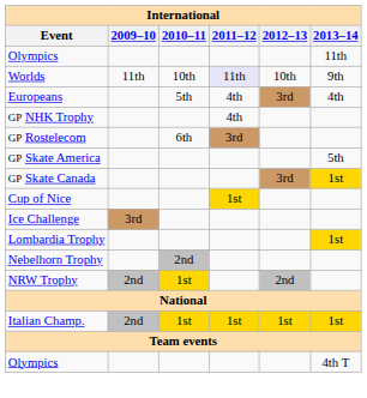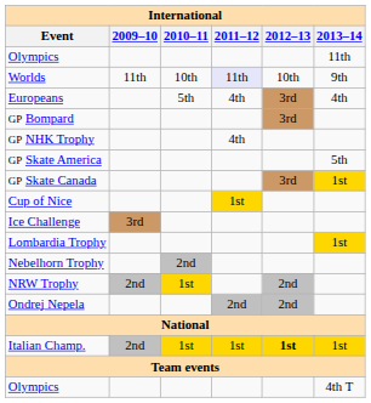 <table class="wikitable" style="text-align:center">
 <tr>
 <th style="background-color: #ffdead; " colspan=6 align=center><strong>International</strong></th>
 </tr>
 <tr>
 <th>Event</th>
 <th><a href='#'>2009–10</a></th>
 <th><a href='#'>2010–11</a></th>
 <th><a href='#'>2011–12</a></th>
 <th><a href='#'>2012–13</a></th>
 <th><a href='#'>2013–14</a></th>
 </tr>
 <tr>
 <td align=left><a href='#'>Olympics</a></td>
 <td></td>
 <td></td>
 <td></td>
 <td></td>
 <td>11th</td>
 </tr>
 <tr>
 <td align=left><a href='#'>Worlds</a></td>
 <td>11th</td>
 <td>10th</td>
 <td style="background: lavender;">11th</td>
 <td>10th</td>
 <td>9th</td>
 </tr>
 <tr>
 <td align=left><a href='#'>Europeans</a></td>
 <td></td>
 <td>5th</td>
 <td>4th</td>
 <td bgcolor=cc9966>3rd</td>
 <td>4th</td>
 </tr>
 <tr>
+<td align=left><small>GP</small> <a href='#'>Bompard</a></td>
+<td></td>
+<td></td>
+<td></td>
+<td bgcolor=cc9966>3rd</td>
+<td></td>
+</tr>
+<tr>
 <td align=left><small>GP</small> <a href='#'>NHK Trophy</a></td>
 <td></td>
 <td></td>
 <td>4th</td>
-<td></td>
-<td></td>
-</tr>
-<tr>
-<td align=left><small>GP</small> <a href='#'>Rostelecom</a></td>
-<td></td>
-<td>6th</td>
-<td bgcolor=cc9966>3rd</td>
 <td></td>
 <td></td>
 </tr>
 <tr>
 <td align=left><small>GP</small> <a href='#'>Skate America</a></td>
 <td></td>
 <td></td>
 <td></td>
 <td></td>
 <td>5th</td>
 </tr>
 <tr>
 <td align=left><small>GP</small> <a href='#'>Skate Canada</a></td>
 <td></td>
 <td></td>
 <td></td>
 <td bgcolor=cc9966>3rd</td>
 <td bgcolor=gold>1st</td>
 </tr>
 <tr>
 <td align=left><a href='#'>Cup of Nice</a></td>
 <td></td>
 <td></td>
 <td bgcolor=gold>1st</td>
 <td></td>
 <td></td>
 </tr>
 <tr>
 <td align=left><a href='#'>Ice Challenge</a></td>
 <td bgcolor=cc9966>3rd</td>
 <td></td>
 <td></td>
 <td></td>
 <td></td>
 </tr>
 <tr>
 <td align=left><a href='#'>Lombardia Trophy</a></td>
 <td></td>
 <td></td>
 <td></td>
 <td></td>
 <td bgcolor=gold>1st</td>
 </tr>
 <tr>
 <td align=left><a href='#'>Nebelhorn Trophy</a></td>
 <td></td>
 <td bgcolor=silver>2nd</td>
 <td></td>
 <td></td>
 <td></td>
 </tr>
 <tr>
 <td align=left><a href='#'>NRW Trophy</a></td>
 <td bgcolor=silver>2nd</td>
 <td bgcolor=gold>1st</td>
 <td></td>
 <td bgcolor=silver>2nd</td>
 <td></td>
 </tr>
 <tr>
+<td align=left><a href='#'>Ondrej Nepela</a></td>
+<td></td>
+<td></td>
+<td bgcolor=silver>2nd</td>
+<td bgcolor=silver>2nd</td>
+<td></td>
+</tr>
+<tr>
 <th style="background-color: #ffdead; " colspan=6 align=center><strong>National</strong></th>
 </tr>
 <tr>
 <td align=left><a href='#'>Italian Champ.</a></td>
 <td bgcolor=silver>2nd</td>
 <td bgcolor=gold>1st</td>
 <td bgcolor=gold>1st</td>
-<td bgcolor=gold>1st</td>
+<td bgcolor=gold><strong>1st</strong></td>
 <td bgcolor=gold>1st</td>
 </tr>
 <tr>
 <th style="background-color: #ffdead; " colspan=6 align=center><strong>Team events</strong></th>
 </tr>
 <tr>
 <td align=left><a href='#'>Olympics</a></td>
 <td></td>
 <td></td>
 <td></td>
 <td></td>
 <td>4th T</td>
 </tr>
 </table>
